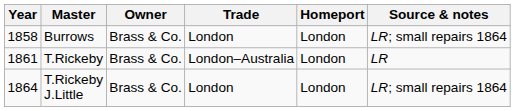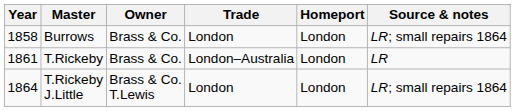 <table class=" wikitable">
 <tr>
 <th>Year</th>
 <th>Master</th>
 <th>Owner</th>
 <th>Trade</th>
 <th>Homeport</th>
 <th>Source & notes</th>
 </tr>
 <tr>
 <td>1858</td>
 <td>Burrows</td>
 <td>Brass & Co.</td>
 <td>London</td>
 <td>London</td>
 <td><em>LR</em>; small repairs 1864</td>
 </tr>
 <tr>
 <td>1861</td>
 <td>T.Rickeby</td>
 <td>Brass & Co.</td>
 <td>London–Australia</td>
 <td>London</td>
 <td><em>LR</em></td>
 </tr>
 <tr>
 <td>1864</td>
 <td>T.Rickeby<br>J.Little</td>
-<td>Brass & Co.</td>
+<td>Brass & Co.<br>T.Lewis</td>
 <td>London</td>
 <td>London</td>
 <td><em>LR</em>; small repairs 1864</td>
 </tr>
 </table>
